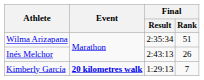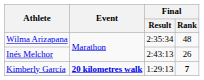 <table class=wikitable style=font-size:90%>
 <tr>
 <th rowspan=2>Athlete</th>
 <th rowspan=2>Event</th>
 <th colspan=2>Final</th>
 </tr>
 <tr style=font-size:95%>
 <th>Result</th>
 <th>Rank</th>
 </tr>
 <tr align=center>
 <td align=left><a href='#'>Wilma Arizapana</a></td>
 <td align=left rowspan=2><a href='#'>Marathon</a></td>
 <td>2:35:34</td>
-<td>51</td>
+<td>48</td>
 </tr>
 <tr align=center>
 <td align=left><a href='#'>Inés Melchor</a></td>
 <td>2:43:13</td>
 <td>26</td>
 </tr>
 <tr align=center>
 <td align=left><a href='#'>Kimberly García</a></td>
 <td align=left><strong><a href='#'>20 kilometres walk</a></strong></td>
 <td>1:29:13 <strong></strong></td>
-<td>7</td>
+<td><strong>7</strong></td>
 </tr>
 </table>
